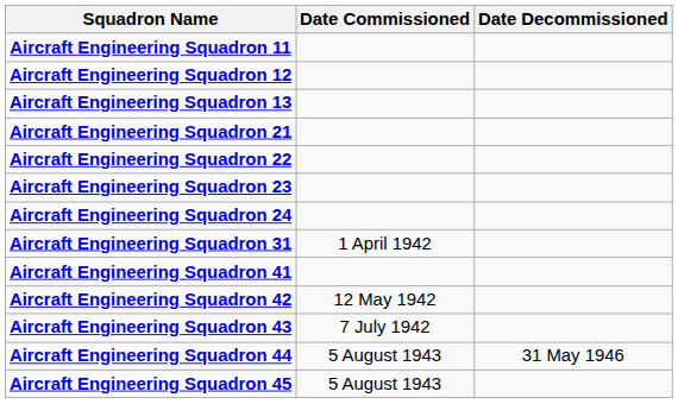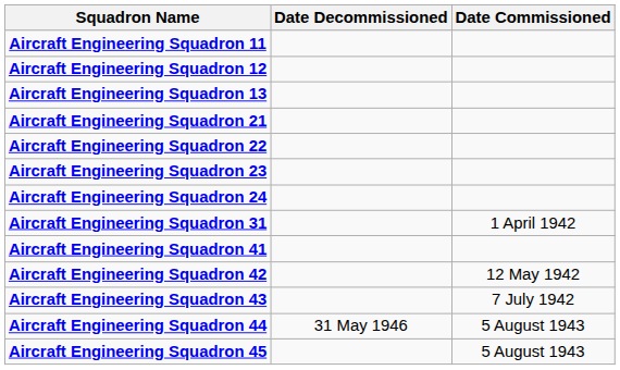 <table class="wikitable" style="text-align:center;">
 <tr bgcolor="#CCCCCC">
 <th>Squadron Name</th>
+<th>Date Decommissioned</th>
 <th>Date Commissioned</th>
-<th>Date Decommissioned</th>
 </tr>
 <tr>
 <td><strong><a href='#'>Aircraft Engineering Squadron 11</a></strong></td>
 <td></td>
 <td></td>
 </tr>
 <tr>
 <td><strong><a href='#'>Aircraft Engineering Squadron 12</a></strong></td>
 <td></td>
 <td></td>
 </tr>
 <tr>
 <td><strong><a href='#'>Aircraft Engineering Squadron 13</a></strong></td>
 <td></td>
 <td></td>
 </tr>
 <tr>
 <td><strong><a href='#'>Aircraft Engineering Squadron 21</a></strong></td>
 <td></td>
 <td></td>
 </tr>
 <tr>
 <td><strong><a href='#'>Aircraft Engineering Squadron 22</a></strong></td>
 <td></td>
 <td></td>
 </tr>
 <tr>
 <td><strong><a href='#'>Aircraft Engineering Squadron 23</a></strong></td>
 <td></td>
 <td></td>
 </tr>
 <tr>
 <td><strong><a href='#'>Aircraft Engineering Squadron 24</a></strong></td>
 <td></td>
 <td></td>
 </tr>
 <tr>
 <td><strong><a href='#'>Aircraft Engineering Squadron 31</a></strong></td>
+<td></td>
 <td>1 April 1942</td>
-<td></td>
 </tr>
 <tr>
 <td><strong><a href='#'>Aircraft Engineering Squadron 41</a></strong></td>
 <td></td>
 <td></td>
 </tr>
 <tr>
 <td><strong><a href='#'>Aircraft Engineering Squadron 42</a></strong></td>
+<td></td>
 <td>12 May 1942</td>
-<td></td>
 </tr>
 <tr>
 <td><strong><a href='#'>Aircraft Engineering Squadron 43</a></strong></td>
+<td></td>
 <td>7 July 1942</td>
-<td></td>
 </tr>
 <tr>
 <td><strong><a href='#'>Aircraft Engineering Squadron 44</a></strong></td>
+<td>31 May 1946 </td>
 <td>5 August 1943</td>
-<td>31 May 1946 </td>
 </tr>
 <tr>
 <td><strong><a href='#'>Aircraft Engineering Squadron 45</a></strong></td>
+<td></td>
 <td>5 August 1943</td>
-<td></td>
 </tr>
 </table>
